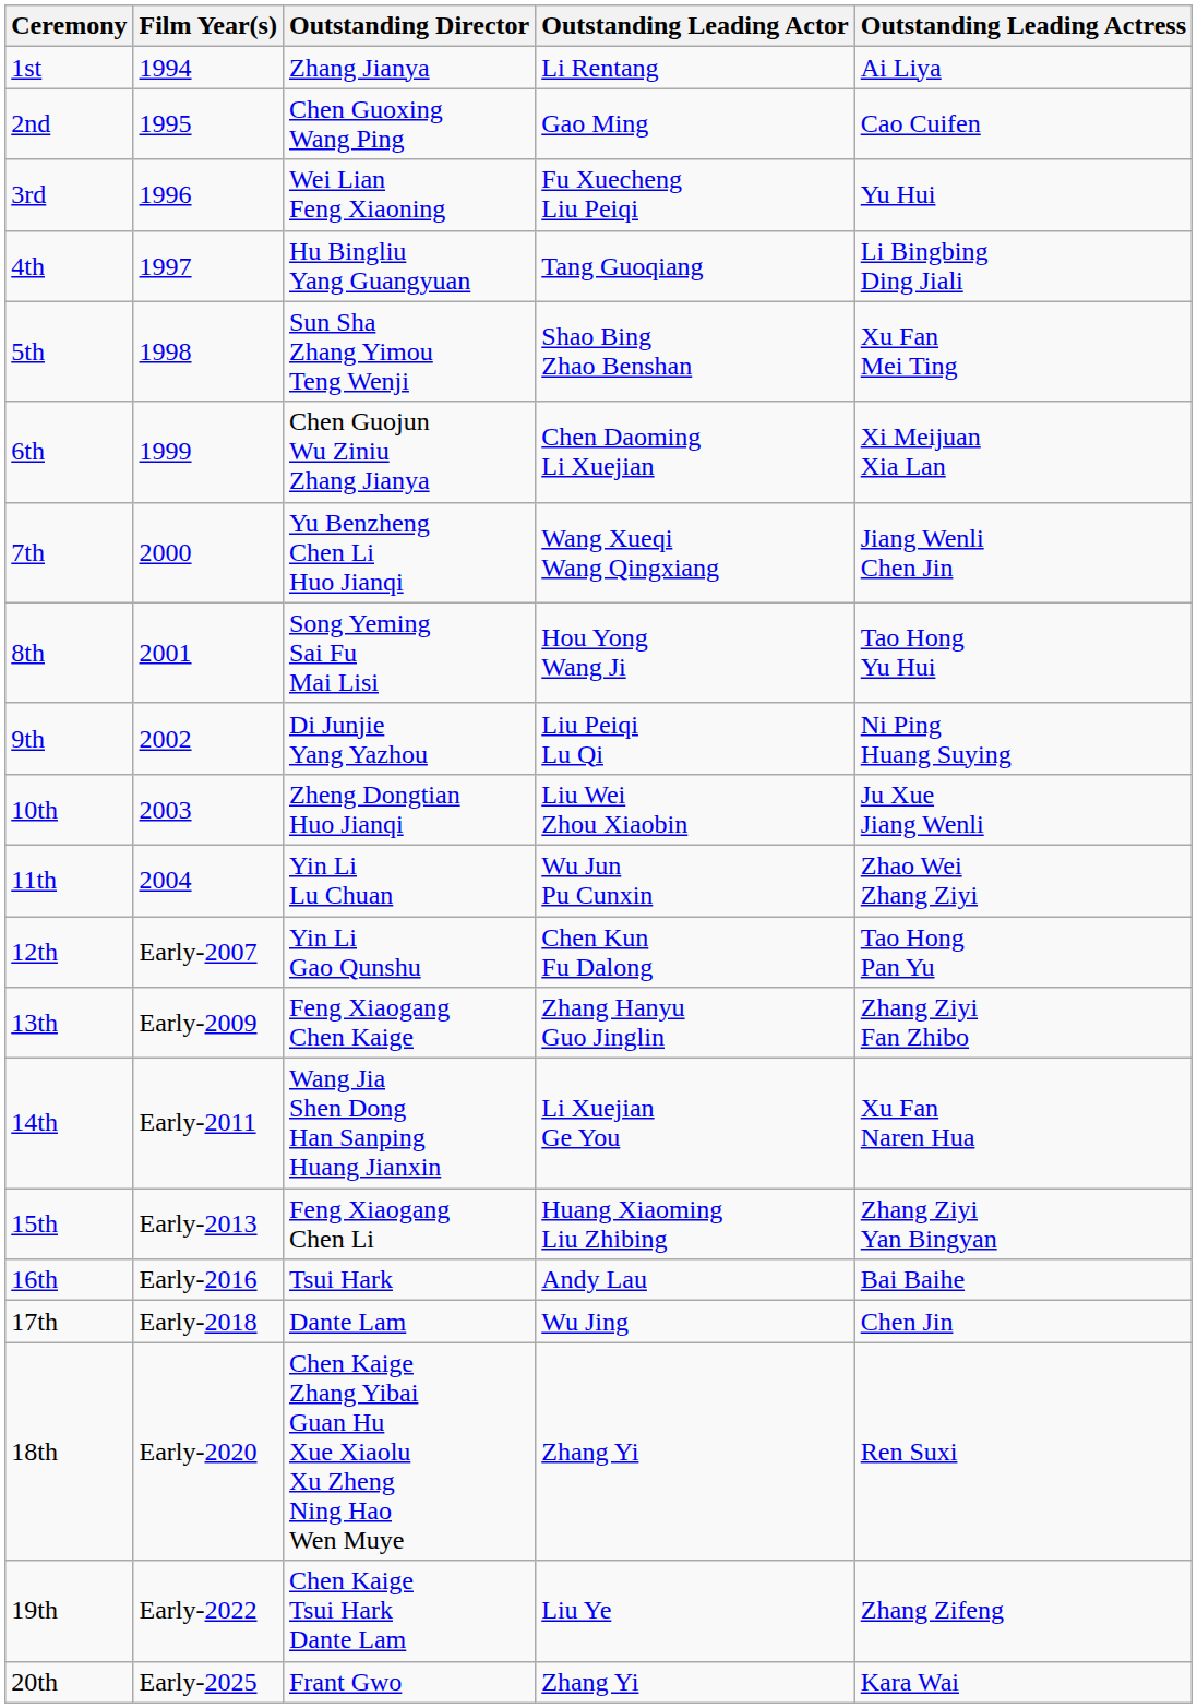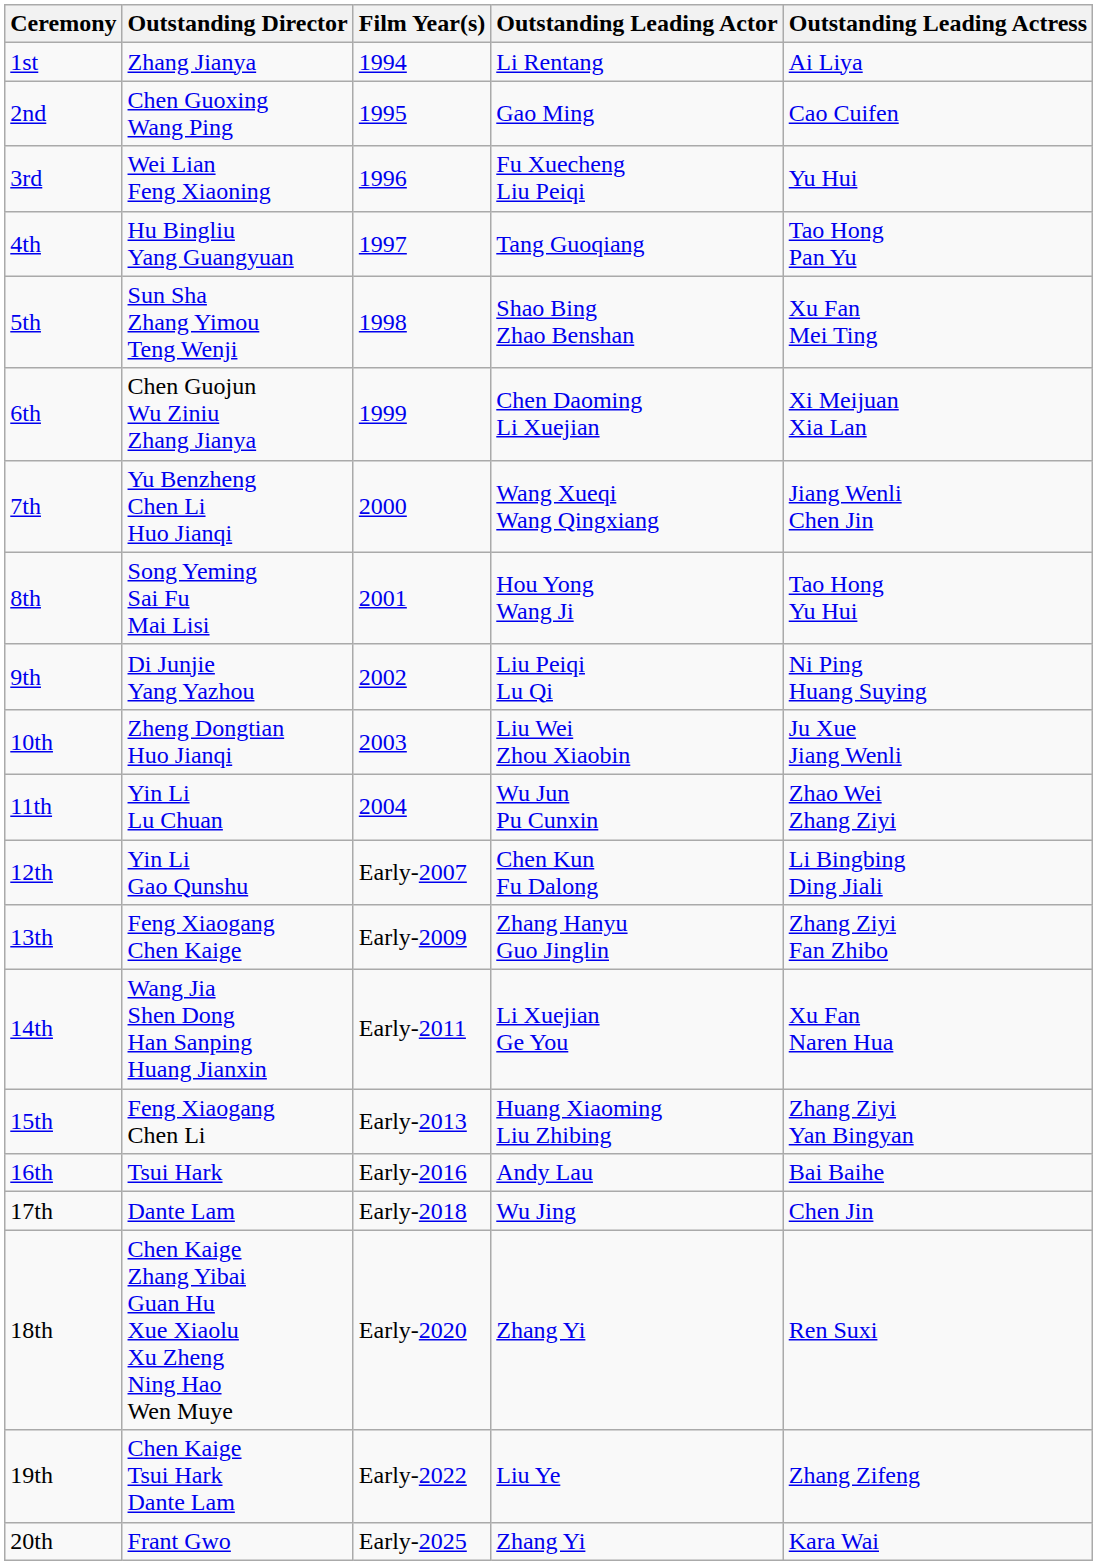 <table class="wikitable">
 <tr>
 <th>Ceremony</th>
+<th>Outstanding Director</th>
 <th>Film Year(s)</th>
-<th>Outstanding Director</th>
 <th>Outstanding Leading Actor</th>
 <th>Outstanding Leading Actress</th>
 </tr>
 <tr>
 <td><a href='#'>1st</a></td>
+<td><a href='#'>Zhang Jianya</a></td>
 <td><a href='#'>1994</a></td>
-<td><a href='#'>Zhang Jianya</a></td>
 <td><a href='#'>Li Rentang</a></td>
 <td><a href='#'>Ai Liya</a></td>
 </tr>
 <tr>
 <td><a href='#'>2nd</a></td>
+<td><a href='#'>Chen Guoxing</a><br><a href='#'>Wang Ping</a></td>
 <td><a href='#'>1995</a></td>
-<td><a href='#'>Chen Guoxing</a><br><a href='#'>Wang Ping</a></td>
 <td><a href='#'>Gao Ming</a></td>
 <td><a href='#'>Cao Cuifen</a></td>
 </tr>
 <tr>
 <td><a href='#'>3rd</a></td>
+<td><a href='#'>Wei Lian</a><br><a href='#'>Feng Xiaoning</a></td>
 <td><a href='#'>1996</a></td>
-<td><a href='#'>Wei Lian</a><br><a href='#'>Feng Xiaoning</a></td>
 <td><a href='#'>Fu Xuecheng</a><br><a href='#'>Liu Peiqi</a></td>
 <td><a href='#'>Yu Hui</a></td>
 </tr>
 <tr>
 <td><a href='#'>4th</a></td>
+<td><a href='#'>Hu Bingliu</a><br><a href='#'>Yang Guangyuan</a></td>
 <td><a href='#'>1997</a></td>
-<td><a href='#'>Hu Bingliu</a><br><a href='#'>Yang Guangyuan</a></td>
 <td><a href='#'>Tang Guoqiang</a></td>
-<td><a href='#'>Li Bingbing</a><br><a href='#'>Ding Jiali</a></td>
+<td><a href='#'>Tao Hong</a><br><a href='#'>Pan Yu</a></td>
 </tr>
 <tr>
 <td><a href='#'>5th</a></td>
+<td><a href='#'>Sun Sha</a><br><a href='#'>Zhang Yimou</a><br><a href='#'>Teng Wenji</a></td>
 <td><a href='#'>1998</a></td>
-<td><a href='#'>Sun Sha</a><br><a href='#'>Zhang Yimou</a><br><a href='#'>Teng Wenji</a></td>
 <td><a href='#'>Shao Bing</a><br><a href='#'>Zhao Benshan</a></td>
 <td><a href='#'>Xu Fan</a><br><a href='#'>Mei Ting</a></td>
 </tr>
 <tr>
 <td><a href='#'>6th</a></td>
+<td>Chen Guojun <br><a href='#'>Wu Ziniu</a><br><a href='#'>Zhang Jianya</a></td>
 <td><a href='#'>1999</a></td>
-<td>Chen Guojun <br><a href='#'>Wu Ziniu</a><br><a href='#'>Zhang Jianya</a></td>
 <td><a href='#'>Chen Daoming</a><br><a href='#'>Li Xuejian</a></td>
 <td><a href='#'>Xi Meijuan</a><br><a href='#'>Xia Lan</a></td>
 </tr>
 <tr>
 <td><a href='#'>7th</a></td>
+<td><a href='#'>Yu Benzheng</a><br><a href='#'>Chen Li</a><br><a href='#'>Huo Jianqi</a></td>
 <td><a href='#'>2000</a></td>
-<td><a href='#'>Yu Benzheng</a><br><a href='#'>Chen Li</a><br><a href='#'>Huo Jianqi</a></td>
 <td><a href='#'>Wang Xueqi</a><br><a href='#'>Wang Qingxiang</a></td>
 <td><a href='#'>Jiang Wenli</a><br><a href='#'>Chen Jin</a></td>
 </tr>
 <tr>
 <td><a href='#'>8th</a></td>
+<td><a href='#'>Song Yeming</a><br><a href='#'>Sai Fu</a><br><a href='#'>Mai Lisi</a></td>
 <td><a href='#'>2001</a></td>
-<td><a href='#'>Song Yeming</a><br><a href='#'>Sai Fu</a><br><a href='#'>Mai Lisi</a></td>
 <td><a href='#'>Hou Yong</a><br><a href='#'>Wang Ji</a></td>
 <td><a href='#'>Tao Hong</a><br><a href='#'>Yu Hui</a></td>
 </tr>
 <tr>
 <td><a href='#'>9th</a></td>
+<td><a href='#'>Di Junjie</a><br><a href='#'>Yang Yazhou</a></td>
 <td><a href='#'>2002</a></td>
-<td><a href='#'>Di Junjie</a><br><a href='#'>Yang Yazhou</a></td>
 <td><a href='#'>Liu Peiqi</a><br><a href='#'>Lu Qi</a></td>
 <td><a href='#'>Ni Ping</a><br><a href='#'>Huang Suying</a></td>
 </tr>
 <tr>
 <td><a href='#'>10th</a></td>
+<td><a href='#'>Zheng Dongtian</a><br><a href='#'>Huo Jianqi</a></td>
 <td><a href='#'>2003</a></td>
-<td><a href='#'>Zheng Dongtian</a><br><a href='#'>Huo Jianqi</a></td>
 <td><a href='#'>Liu Wei</a><br><a href='#'>Zhou Xiaobin</a></td>
 <td><a href='#'>Ju Xue</a><br><a href='#'>Jiang Wenli</a></td>
 </tr>
 <tr>
 <td><a href='#'>11th</a></td>
+<td><a href='#'>Yin Li</a><br><a href='#'>Lu Chuan</a></td>
 <td><a href='#'>2004</a></td>
-<td><a href='#'>Yin Li</a><br><a href='#'>Lu Chuan</a></td>
 <td><a href='#'>Wu Jun</a><br><a href='#'>Pu Cunxin</a></td>
 <td><a href='#'>Zhao Wei</a><br><a href='#'>Zhang Ziyi</a></td>
 </tr>
 <tr>
 <td><a href='#'>12th</a></td>
+<td><a href='#'>Yin Li</a><br><a href='#'>Gao Qunshu</a></td>
 <td>Early-<a href='#'>2007</a><br></td>
-<td><a href='#'>Yin Li</a><br><a href='#'>Gao Qunshu</a></td>
 <td><a href='#'>Chen Kun</a><br><a href='#'>Fu Dalong</a></td>
-<td><a href='#'>Tao Hong</a><br><a href='#'>Pan Yu</a></td>
+<td><a href='#'>Li Bingbing</a><br><a href='#'>Ding Jiali</a></td>
 </tr>
 <tr>
 <td><a href='#'>13th</a></td>
+<td><a href='#'>Feng Xiaogang</a><br><a href='#'>Chen Kaige</a></td>
 <td>Early-<a href='#'>2009</a><br></td>
-<td><a href='#'>Feng Xiaogang</a><br><a href='#'>Chen Kaige</a></td>
 <td><a href='#'>Zhang Hanyu</a><br><a href='#'>Guo Jinglin</a></td>
 <td><a href='#'>Zhang Ziyi</a><br><a href='#'>Fan Zhibo</a></td>
 </tr>
 <tr>
 <td><a href='#'>14th</a></td>
+<td><a href='#'>Wang Jia</a><br><a href='#'>Shen Dong</a><br><a href='#'>Han Sanping</a><br><a href='#'>Huang Jianxin</a></td>
 <td>Early-<a href='#'>2011</a><br></td>
-<td><a href='#'>Wang Jia</a><br><a href='#'>Shen Dong</a><br><a href='#'>Han Sanping</a><br><a href='#'>Huang Jianxin</a></td>
 <td><a href='#'>Li Xuejian</a><br><a href='#'>Ge You</a></td>
 <td><a href='#'>Xu Fan</a><br><a href='#'>Naren Hua</a></td>
 </tr>
 <tr>
 <td><a href='#'>15th</a></td>
+<td><a href='#'>Feng Xiaogang</a><br>Chen Li</td>
 <td>Early-<a href='#'>2013</a><br></td>
-<td><a href='#'>Feng Xiaogang</a><br>Chen Li</td>
 <td><a href='#'>Huang Xiaoming</a><br><a href='#'>Liu Zhibing</a></td>
 <td><a href='#'>Zhang Ziyi</a><br><a href='#'>Yan Bingyan</a></td>
 </tr>
 <tr>
 <td><a href='#'>16th</a></td>
+<td><a href='#'>Tsui Hark</a></td>
 <td>Early-<a href='#'>2016</a><br></td>
-<td><a href='#'>Tsui Hark</a></td>
 <td><a href='#'>Andy Lau</a></td>
 <td><a href='#'>Bai Baihe</a></td>
 </tr>
 <tr>
 <td>17th</td>
+<td><a href='#'>Dante Lam</a></td>
 <td>Early-<a href='#'>2018</a><br></td>
-<td><a href='#'>Dante Lam</a></td>
 <td><a href='#'>Wu Jing</a></td>
 <td><a href='#'>Chen Jin</a></td>
 </tr>
 <tr>
 <td>18th</td>
+<td><a href='#'>Chen Kaige</a><br><a href='#'>Zhang Yibai</a><br><a href='#'>Guan Hu</a><br> <a href='#'>Xue Xiaolu</a><br><a href='#'>Xu Zheng</a><br><a href='#'>Ning Hao</a><br>Wen Muye</td>
 <td>Early-<a href='#'>2020</a><br></td>
-<td><a href='#'>Chen Kaige</a><br><a href='#'>Zhang Yibai</a><br><a href='#'>Guan Hu</a><br> <a href='#'>Xue Xiaolu</a><br><a href='#'>Xu Zheng</a><br><a href='#'>Ning Hao</a><br>Wen Muye</td>
 <td><a href='#'>Zhang Yi</a></td>
 <td><a href='#'>Ren Suxi</a></td>
 </tr>
 <tr>
 <td>19th</td>
+<td><a href='#'>Chen Kaige</a><br><a href='#'>Tsui Hark</a><br><a href='#'>Dante Lam</a></td>
 <td>Early-<a href='#'>2022</a><br></td>
-<td><a href='#'>Chen Kaige</a><br><a href='#'>Tsui Hark</a><br><a href='#'>Dante Lam</a></td>
 <td><a href='#'>Liu Ye</a></td>
 <td><a href='#'>Zhang Zifeng</a></td>
 </tr>
 <tr>
 <td>20th</td>
+<td><a href='#'>Frant Gwo</a></td>
 <td>Early-<a href='#'>2025</a><br></td>
-<td><a href='#'>Frant Gwo</a></td>
 <td><a href='#'>Zhang Yi</a></td>
 <td><a href='#'>Kara Wai</a></td>
 </tr>
 </table>
